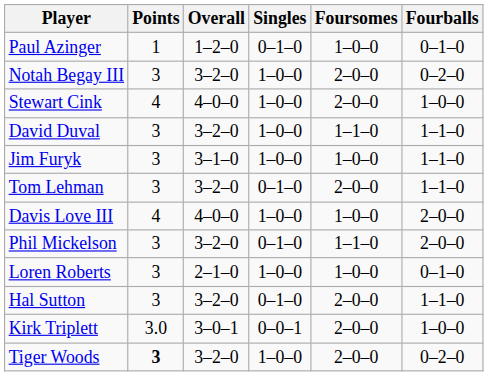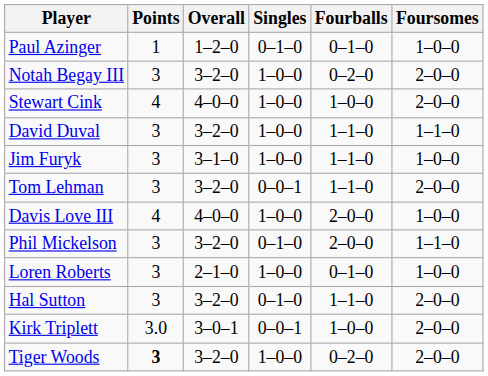 <table class="wikitable sortable" style="text-align:center">
 <tr>
 <th>Player</th>
 <th>Points</th>
 <th>Overall</th>
 <th>Singles</th>
+<th>Fourballs</th>
 <th>Foursomes</th>
-<th>Fourballs</th>
 </tr>
 <tr>
 <td align=left><a href='#'>Paul Azinger</a></td>
 <td>1</td>
 <td>1–2–0</td>
 <td>0–1–0</td>
+<td>0–1–0</td>
 <td>1–0–0</td>
-<td>0–1–0</td>
 </tr>
 <tr>
 <td align=left><a href='#'>Notah Begay III</a></td>
 <td>3</td>
 <td>3–2–0</td>
 <td>1–0–0</td>
+<td>0–2–0</td>
 <td>2–0–0</td>
-<td>0–2–0</td>
 </tr>
 <tr>
 <td align=left><a href='#'>Stewart Cink</a></td>
 <td>4</td>
 <td>4–0–0</td>
 <td>1–0–0</td>
+<td>1–0–0</td>
 <td>2–0–0</td>
-<td>1–0–0</td>
 </tr>
 <tr>
 <td align=left><a href='#'>David Duval</a></td>
 <td>3</td>
 <td>3–2–0</td>
 <td>1–0–0</td>
 <td>1–1–0</td>
 <td>1–1–0</td>
 </tr>
 <tr>
 <td align=left><a href='#'>Jim Furyk</a></td>
 <td>3</td>
 <td>3–1–0</td>
 <td>1–0–0</td>
+<td>1–1–0</td>
 <td>1–0–0</td>
-<td>1–1–0</td>
 </tr>
 <tr>
 <td align=left><a href='#'>Tom Lehman</a></td>
+<td>3</td>
+<td>3–2–0</td>
+<td>0–0–1</td>
+<td>1–1–0</td>
+<td>2–0–0</td>
+</tr>
+<tr>
+<td align=left><a href='#'>Davis Love III</a></td>
+<td>4</td>
+<td>4–0–0</td>
+<td>1–0–0</td>
+<td>2–0–0</td>
+<td>1–0–0</td>
+</tr>
+<tr>
+<td align=left><a href='#'>Phil Mickelson</a></td>
 <td>3</td>
 <td>3–2–0</td>
 <td>0–1–0</td>
 <td>2–0–0</td>
 <td>1–1–0</td>
 </tr>
 <tr>
-<td align=left><a href='#'>Davis Love III</a></td>
-<td>4</td>
-<td>4–0–0</td>
+<td align=left><a href='#'>Loren Roberts</a></td>
+<td>3</td>
+<td>2–1–0</td>
 <td>1–0–0</td>
+<td>0–1–0</td>
 <td>1–0–0</td>
-<td>2–0–0</td>
 </tr>
 <tr>
-<td align=left><a href='#'>Phil Mickelson</a></td>
+<td align=left><a href='#'>Hal Sutton</a></td>
 <td>3</td>
 <td>3–2–0</td>
 <td>0–1–0</td>
 <td>1–1–0</td>
 <td>2–0–0</td>
 </tr>
 <tr>
-<td align=left><a href='#'>Loren Roberts</a></td>
-<td>3</td>
-<td>2–1–0</td>
-<td>1–0–0</td>
-<td>1–0–0</td>
-<td>0–1–0</td>
-</tr>
-<tr>
-<td align=left><a href='#'>Hal Sutton</a></td>
-<td>3</td>
-<td>3–2–0</td>
-<td>0–1–0</td>
-<td>2–0–0</td>
-<td>1–1–0</td>
-</tr>
-<tr>
 <td align=left><a href='#'>Kirk Triplett</a></td>
 <td>3.0</td>
 <td>3–0–1</td>
 <td>0–0–1</td>
+<td>1–0–0</td>
 <td>2–0–0</td>
-<td>1–0–0</td>
 </tr>
 <tr>
 <td align=left><a href='#'>Tiger Woods</a></td>
 <td><strong>3</strong></td>
 <td>3–2–0</td>
 <td>1–0–0</td>
+<td>0–2–0</td>
 <td>2–0–0</td>
-<td>0–2–0</td>
 </tr>
 </table>
